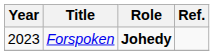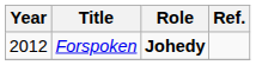 <table class="wikitable sortable">
 <tr>
 <th>Year</th>
 <th>Title</th>
 <th>Role</th>
 <th class="unsortable">Ref.</th>
 </tr>
 <tr>
-<td>2023</td>
+<td>2012</td>
 <td><em><a href='#'>Forspoken</a></em></td>
 <td><strong>Johedy</strong></td>
 <td></td>
 </tr>
 <tr>
 </tr>
 </table>
